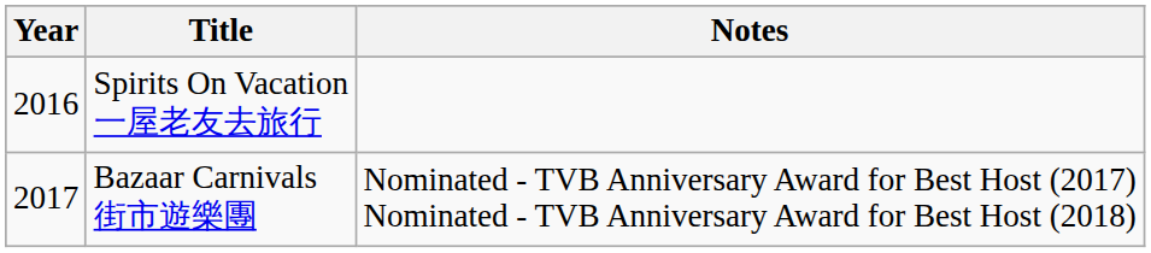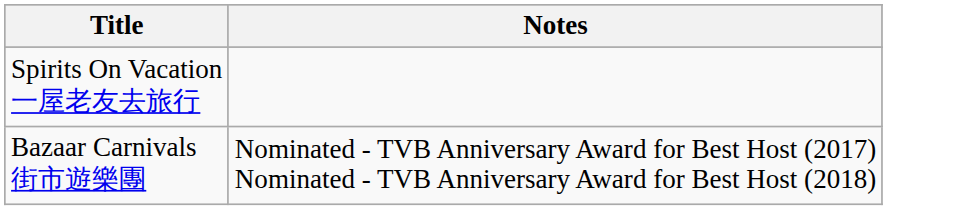 <table class="wikitable plainrowheaders sortable">
 <tr>
-<th scope="col">Year</th>
 <th scope="col">Title</th>
 <th scope="col" class="unsortable">Notes</th>
 </tr>
 <tr>
-<td rowspan=1>2016</td>
 <td>Spirits On Vacation <br> <a href='#'>一屋老友去旅行</a></td>
 <td></td>
 </tr>
 <tr>
-<td rowspan=1>2017</td>
 <td>Bazaar Carnivals <br> <a href='#'>街市遊樂團</a></td>
 <td>Nominated - TVB Anniversary Award for Best Host (2017)<br>Nominated - TVB Anniversary Award for Best Host (2018)</td>
 </tr>
 </table>
